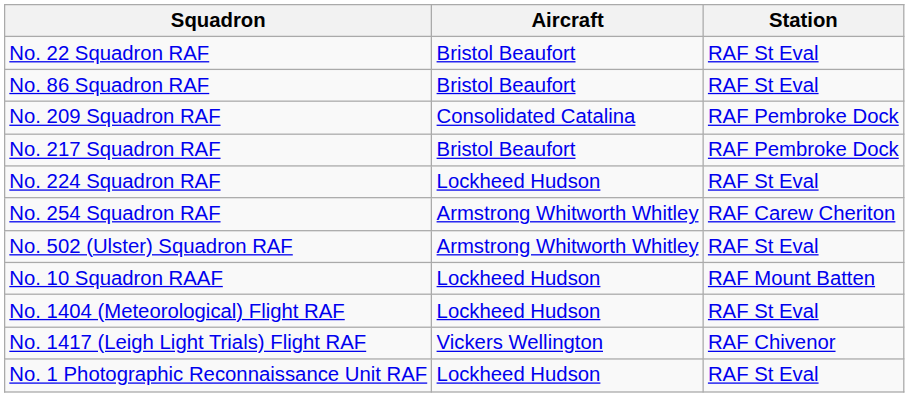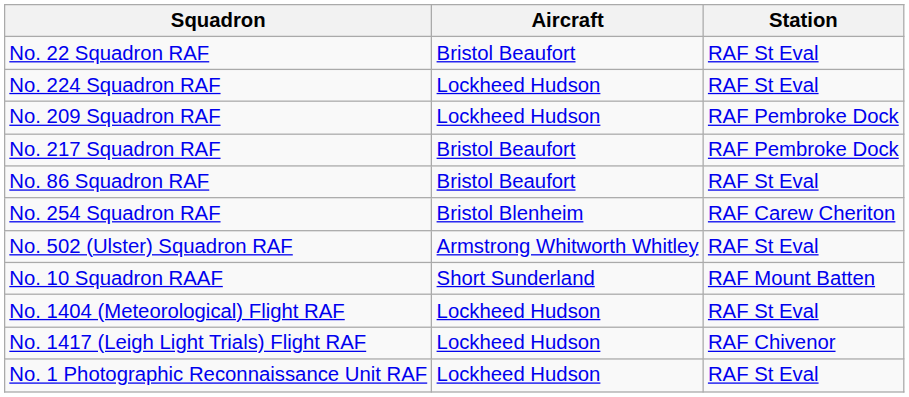 <table class="wikitable">
 <tr>
 <th>Squadron</th>
 <th>Aircraft</th>
 <th>Station</th>
 </tr>
 <tr>
 <td><a href='#'>No. 22 Squadron RAF</a></td>
 <td><a href='#'>Bristol Beaufort</a></td>
 <td><a href='#'>RAF St Eval</a></td>
 </tr>
 <tr>
-<td><a href='#'>No. 86 Squadron RAF</a></td>
-<td><a href='#'>Bristol Beaufort</a></td>
+<td><a href='#'>No. 224 Squadron RAF</a></td>
+<td><a href='#'>Lockheed Hudson</a></td>
 <td><a href='#'>RAF St Eval</a></td>
 </tr>
 <tr>
 <td><a href='#'>No. 209 Squadron RAF</a></td>
-<td><a href='#'>Consolidated Catalina</a></td>
+<td><a href='#'>Lockheed Hudson</a></td>
 <td><a href='#'>RAF Pembroke Dock</a></td>
 </tr>
 <tr>
 <td><a href='#'>No. 217 Squadron RAF</a></td>
 <td><a href='#'>Bristol Beaufort</a></td>
 <td><a href='#'>RAF Pembroke Dock</a></td>
 </tr>
 <tr>
-<td><a href='#'>No. 224 Squadron RAF</a></td>
-<td><a href='#'>Lockheed Hudson</a></td>
+<td><a href='#'>No. 86 Squadron RAF</a></td>
+<td><a href='#'>Bristol Beaufort</a></td>
 <td><a href='#'>RAF St Eval</a></td>
 </tr>
 <tr>
 <td><a href='#'>No. 254 Squadron RAF</a></td>
-<td><a href='#'>Armstrong Whitworth Whitley</a></td>
+<td><a href='#'>Bristol Blenheim</a></td>
 <td><a href='#'>RAF Carew Cheriton</a></td>
 </tr>
 <tr>
 <td><a href='#'>No. 502 (Ulster) Squadron RAF</a></td>
 <td><a href='#'>Armstrong Whitworth Whitley</a></td>
 <td><a href='#'>RAF St Eval</a></td>
 </tr>
 <tr>
 <td><a href='#'>No. 10 Squadron RAAF</a></td>
-<td><a href='#'>Lockheed Hudson</a></td>
+<td><a href='#'>Short Sunderland</a></td>
 <td><a href='#'>RAF Mount Batten</a></td>
 </tr>
 <tr>
 <td><a href='#'>No. 1404 (Meteorological) Flight RAF</a></td>
 <td><a href='#'>Lockheed Hudson</a></td>
 <td><a href='#'>RAF St Eval</a></td>
 </tr>
 <tr>
 <td><a href='#'>No. 1417 (Leigh Light Trials) Flight RAF</a></td>
-<td><a href='#'>Vickers Wellington</a></td>
+<td><a href='#'>Lockheed Hudson</a></td>
 <td><a href='#'>RAF Chivenor</a></td>
 </tr>
 <tr>
 <td><a href='#'>No. 1 Photographic Reconnaissance Unit RAF</a></td>
 <td><a href='#'>Lockheed Hudson</a></td>
 <td><a href='#'>RAF St Eval</a></td>
 </tr>
 </table>
